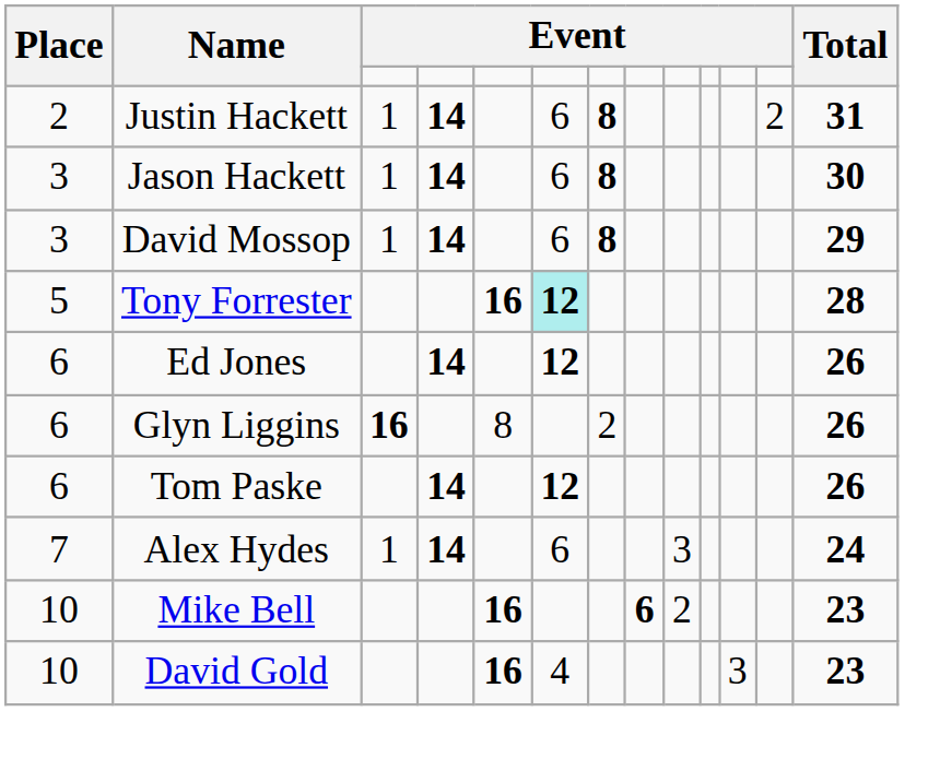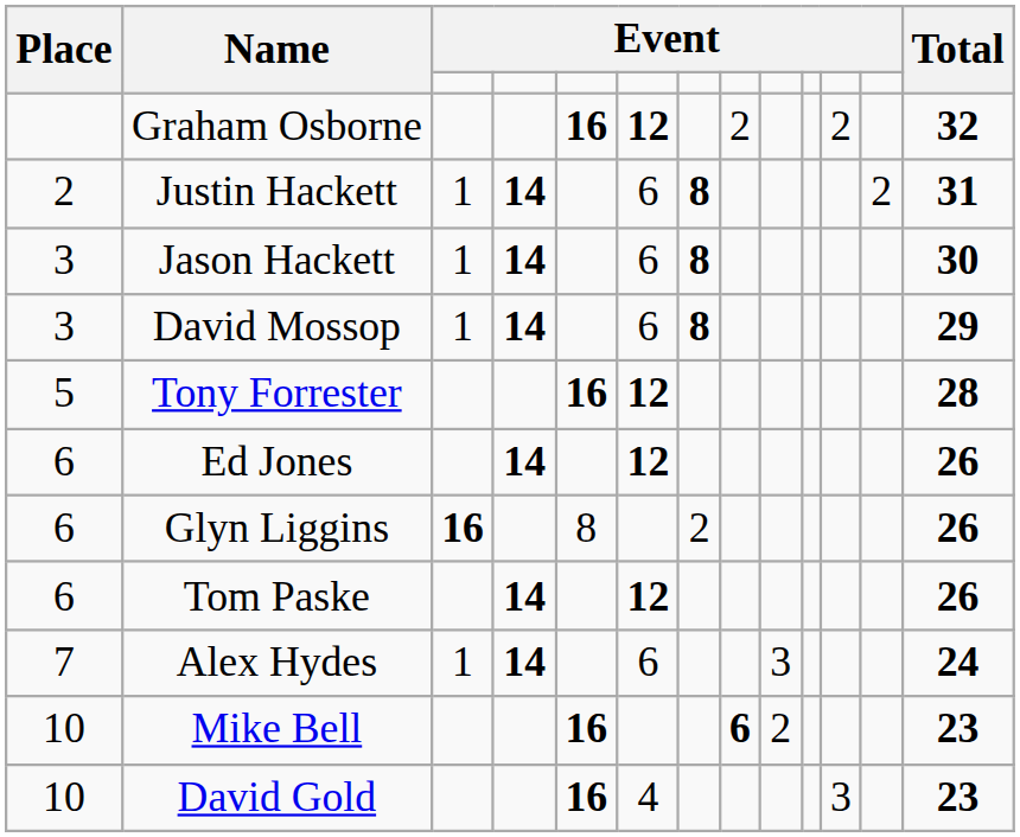 <table class="wikitable" style="text-align:center;">
 <tr>
 <th rowspan="2">Place</th>
 <th rowspan="2">Name</th>
 <th colspan="10">Event</th>
 <th rowspan="2">Total</th>
 </tr>
 <tr>
 <td></td>
 <td></td>
 <td></td>
 <td></td>
 <td></td>
 <td></td>
 <td></td>
 <td></td>
 <td></td>
 <td></td>
+</tr>
+<tr>
+<td></td>
+<td>Graham Osborne</td>
+<td></td>
+<td></td>
+<td><strong>16</strong></td>
+<td><strong>12</strong></td>
+<td></td>
+<td>2</td>
+<td></td>
+<td></td>
+<td>2</td>
+<td></td>
+<td><strong>32</strong></td>
 </tr>
 <tr>
 <td>2</td>
 <td>Justin Hackett</td>
 <td>1</td>
 <td><strong>14</strong></td>
 <td></td>
 <td>6</td>
 <td><strong>8</strong></td>
 <td></td>
 <td></td>
 <td></td>
 <td></td>
 <td>2</td>
 <td><strong>31</strong></td>
 </tr>
 <tr>
 <td>3</td>
 <td>Jason Hackett</td>
 <td>1</td>
 <td><strong>14</strong></td>
 <td></td>
 <td>6</td>
 <td><strong>8</strong></td>
 <td></td>
 <td></td>
 <td></td>
 <td></td>
 <td></td>
 <td><strong>30</strong></td>
 </tr>
 <tr>
 <td>3</td>
 <td>David Mossop</td>
 <td>1</td>
 <td><strong>14</strong></td>
 <td></td>
 <td>6</td>
 <td><strong>8</strong></td>
 <td></td>
 <td></td>
 <td></td>
 <td></td>
 <td></td>
 <td><strong>29</strong></td>
 </tr>
 <tr>
 <td>5</td>
 <td><a href='#'>Tony Forrester</a></td>
 <td></td>
 <td></td>
 <td><strong>16</strong></td>
-<td style="background: paleturquoise;"><strong>12</strong></td>
+<td><strong>12</strong></td>
 <td></td>
 <td></td>
 <td></td>
 <td></td>
 <td></td>
 <td></td>
 <td><strong>28</strong></td>
 </tr>
 <tr>
 <td>6</td>
 <td>Ed Jones</td>
 <td></td>
 <td><strong>14</strong></td>
 <td></td>
 <td><strong>12</strong></td>
 <td></td>
 <td></td>
 <td></td>
 <td></td>
 <td></td>
 <td></td>
 <td><strong>26</strong></td>
 </tr>
 <tr>
 <td>6</td>
 <td>Glyn Liggins</td>
 <td><strong>16</strong></td>
 <td></td>
 <td>8</td>
 <td></td>
 <td>2</td>
 <td></td>
 <td></td>
 <td></td>
 <td></td>
 <td></td>
 <td><strong>26</strong></td>
 </tr>
 <tr>
 <td>6</td>
 <td>Tom Paske</td>
 <td></td>
 <td><strong>14</strong></td>
 <td></td>
 <td><strong>12</strong></td>
 <td></td>
 <td></td>
 <td></td>
 <td></td>
 <td></td>
 <td></td>
 <td><strong>26</strong></td>
 </tr>
 <tr>
 <td>7</td>
 <td>Alex Hydes</td>
 <td>1</td>
 <td><strong>14</strong></td>
 <td></td>
 <td>6</td>
 <td></td>
 <td></td>
 <td>3</td>
 <td></td>
 <td></td>
 <td></td>
 <td><strong>24</strong></td>
 </tr>
 <tr>
 <td>10</td>
 <td><a href='#'>Mike Bell</a></td>
 <td></td>
 <td></td>
 <td><strong>16</strong></td>
 <td></td>
 <td></td>
 <td><strong>6</strong></td>
 <td>2</td>
 <td></td>
 <td></td>
 <td></td>
 <td><strong>23</strong></td>
 </tr>
 <tr>
 <td>10</td>
 <td><a href='#'>David Gold</a></td>
 <td></td>
 <td></td>
 <td><strong>16</strong></td>
 <td>4</td>
 <td></td>
 <td></td>
 <td></td>
 <td></td>
 <td>3</td>
 <td></td>
 <td><strong>23</strong></td>
 </tr>
 </table>
